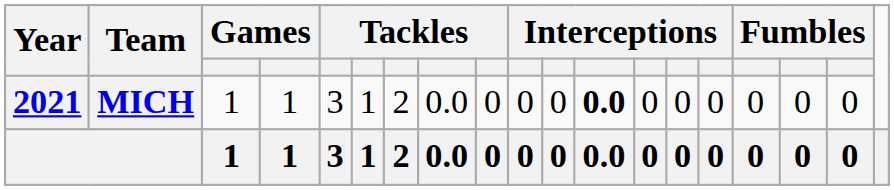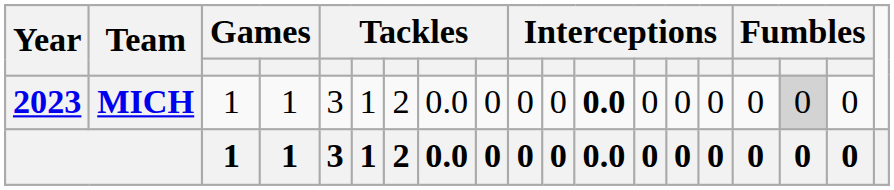 <table class="wikitable" style="text-align:center;">
 <tr>
 <th rowspan="2">Year</th>
 <th rowspan="2">Team</th>
 <th colspan="2">Games</th>
 <th colspan="5">Tackles</th>
 <th colspan="6">Interceptions</th>
 <th colspan="3">Fumbles</th>
 </tr>
 <tr>
 <th></th>
 <th></th>
 <th></th>
 <th></th>
 <th></th>
 <th></th>
 <th></th>
 <th></th>
 <th></th>
 <th></th>
 <th></th>
 <th></th>
 <th></th>
 <th></th>
 <th></th>
 <th></th>
 </tr>
 <tr>
-<th><a href='#'>2021</a></th>
+<th><a href='#'>2023</a></th>
 <th><a href='#'>MICH</a></th>
 <td>1</td>
 <td>1</td>
 <td>3</td>
 <td>1</td>
 <td>2</td>
 <td>0.0</td>
 <td>0</td>
 <td>0</td>
 <td>0</td>
 <td><strong>0.0</strong></td>
 <td>0</td>
 <td>0</td>
 <td>0</td>
 <td>0</td>
-<td>0</td>
+<td style="background: lightgrey;">0</td>
 <td>0</td>
 </tr>
 <tr>
 <th colspan="2"></th>
 <th>1</th>
 <th>1</th>
 <th>3</th>
 <th>1</th>
 <th>2</th>
 <th>0.0</th>
 <th>0</th>
 <th>0</th>
 <th>0</th>
 <th>0.0</th>
 <th>0</th>
 <th>0</th>
 <th>0</th>
 <th>0</th>
 <th>0</th>
 <th>0</th>
 <th></th>
 </tr>
 </table>
